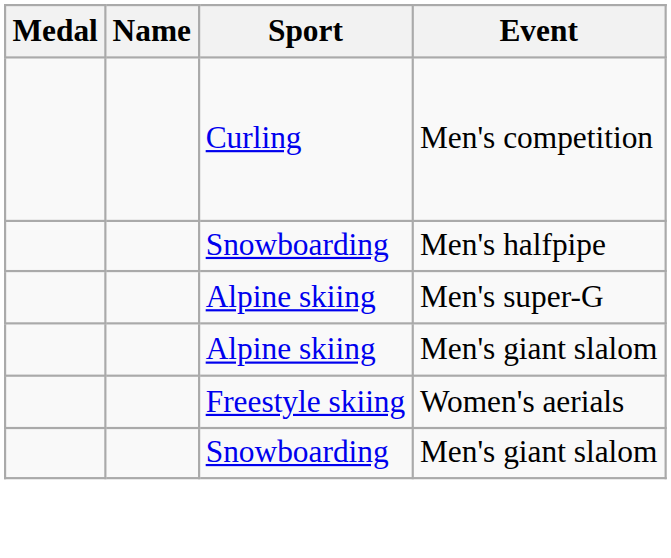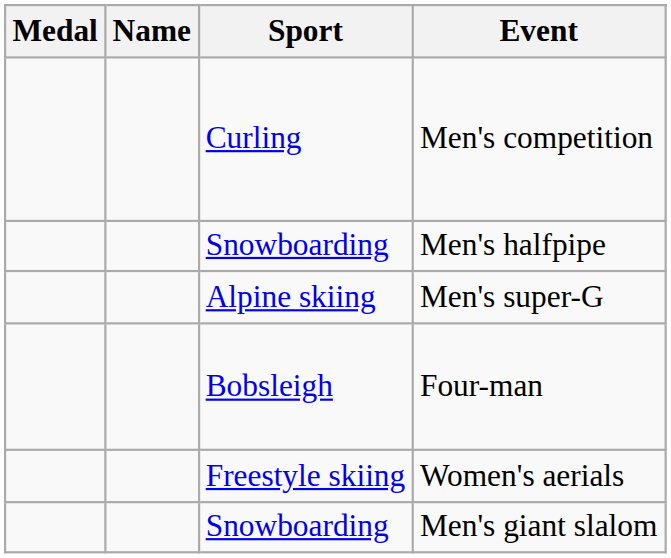 <table class="wikitable sortable" style="font-size:90%">
 <tr>
 <th>Medal</th>
 <th>Name</th>
 <th>Sport</th>
 <th>Event</th>
 </tr>
 <tr>
 <td></td>
 <td> <br>  <br>  <br>  <br> </td>
 <td><a href='#'>Curling</a></td>
 <td>Men's competition</td>
 </tr>
 <tr>
 <td></td>
 <td></td>
 <td><a href='#'>Snowboarding</a></td>
 <td>Men's halfpipe</td>
 </tr>
 <tr>
 <td></td>
 <td></td>
 <td><a href='#'>Alpine skiing</a></td>
 <td>Men's super-G</td>
 </tr>
 <tr>
 <td></td>
-<td></td>
-<td><a href='#'>Alpine skiing</a></td>
-<td>Men's giant slalom</td>
+<td> <br>  <br>  <br> </td>
+<td><a href='#'>Bobsleigh</a></td>
+<td>Four-man</td>
 </tr>
 <tr>
 <td></td>
 <td></td>
 <td><a href='#'>Freestyle skiing</a></td>
 <td>Women's aerials</td>
 </tr>
 <tr>
 <td></td>
 <td></td>
 <td><a href='#'>Snowboarding</a></td>
 <td>Men's giant slalom</td>
 </tr>
 </table>
